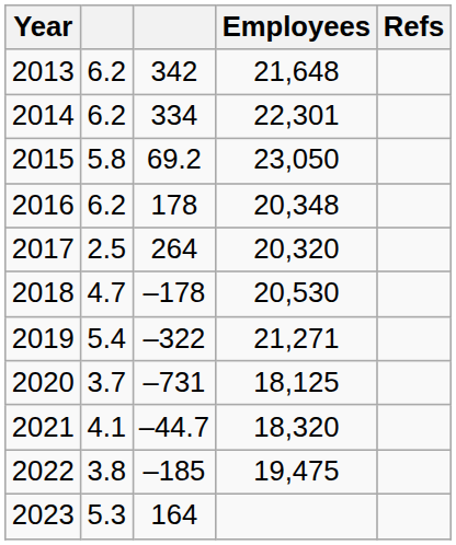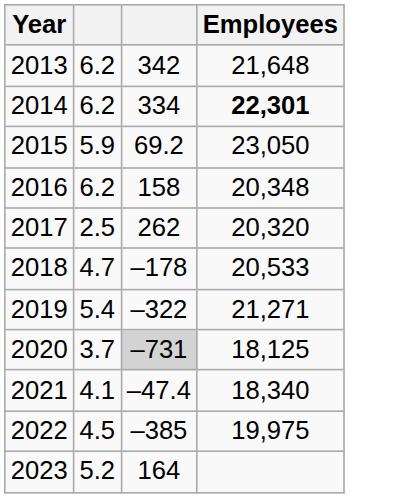 <table class="wikitable float-left" style="text-align: center;">
 <tr>
 <th scope="col">Year</th>
 <th scope="col"></th>
 <th scope="col"></th>
 <th>Employees</th>
-<th>Refs</th>
 </tr>
 <tr>
 <td>2013</td>
 <td>6.2</td>
 <td>342</td>
 <td>21,648</td>
-<td></td>
 </tr>
 <tr>
 <td>2014</td>
 <td>6.2</td>
 <td>334</td>
-<td>22,301</td>
-<td></td>
+<td><strong>22,301</strong></td>
 </tr>
 <tr>
 <td>2015</td>
-<td>5.8</td>
+<td>5.9</td>
 <td>69.2</td>
 <td>23,050</td>
-<td></td>
 </tr>
 <tr>
 <td>2016</td>
 <td>6.2</td>
-<td>178</td>
+<td>158</td>
 <td>20,348</td>
-<td></td>
 </tr>
 <tr>
 <td>2017</td>
 <td>2.5</td>
-<td>264</td>
+<td>262</td>
 <td>20,320</td>
-<td></td>
 </tr>
 <tr>
 <td>2018</td>
 <td>4.7</td>
 <td>–178</td>
-<td>20,530</td>
-<td></td>
+<td>20,533</td>
 </tr>
 <tr>
 <td>2019</td>
 <td>5.4</td>
 <td>–322</td>
 <td>21,271</td>
-<td></td>
 </tr>
 <tr>
 <td>2020</td>
 <td>3.7</td>
-<td>–731</td>
+<td style="background: lightgrey;">–731</td>
 <td>18,125</td>
-<td></td>
 </tr>
 <tr>
 <td>2021</td>
 <td>4.1</td>
-<td>–44.7</td>
-<td>18,320</td>
-<td></td>
+<td>–47.4</td>
+<td>18,340</td>
 </tr>
 <tr>
 <td>2022</td>
-<td>3.8</td>
-<td>–185</td>
-<td>19,475</td>
-<td></td>
+<td>4.5</td>
+<td>–385</td>
+<td>19,975</td>
 </tr>
 <tr>
 <td>2023</td>
-<td>5.3</td>
+<td>5.2</td>
 <td>164</td>
-<td></td>
 <td></td>
 </tr>
 </table>
